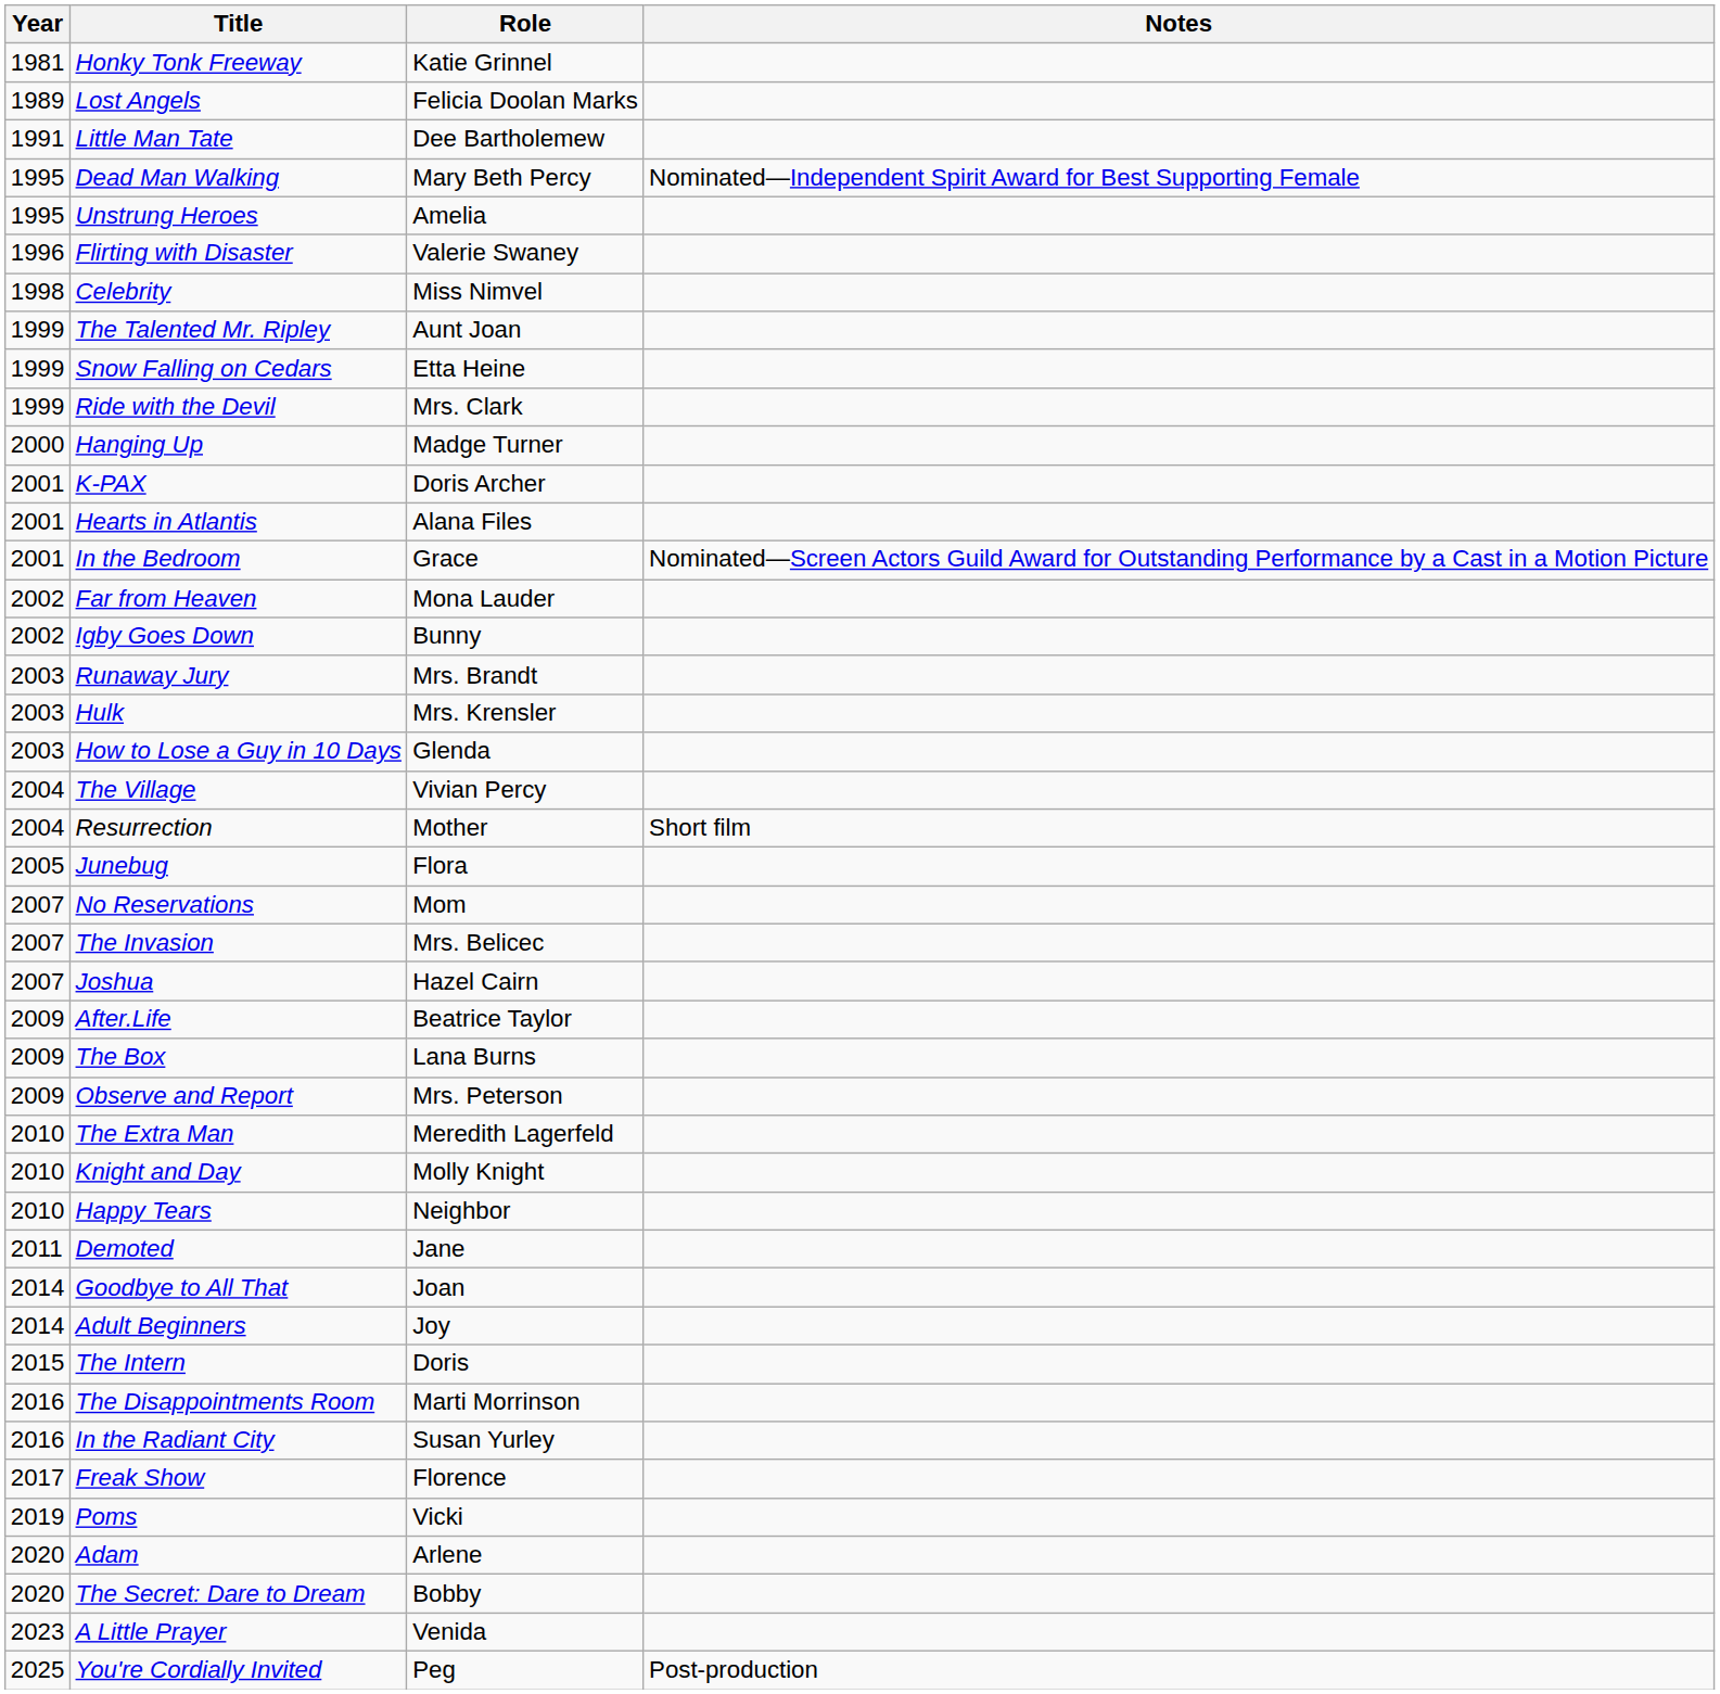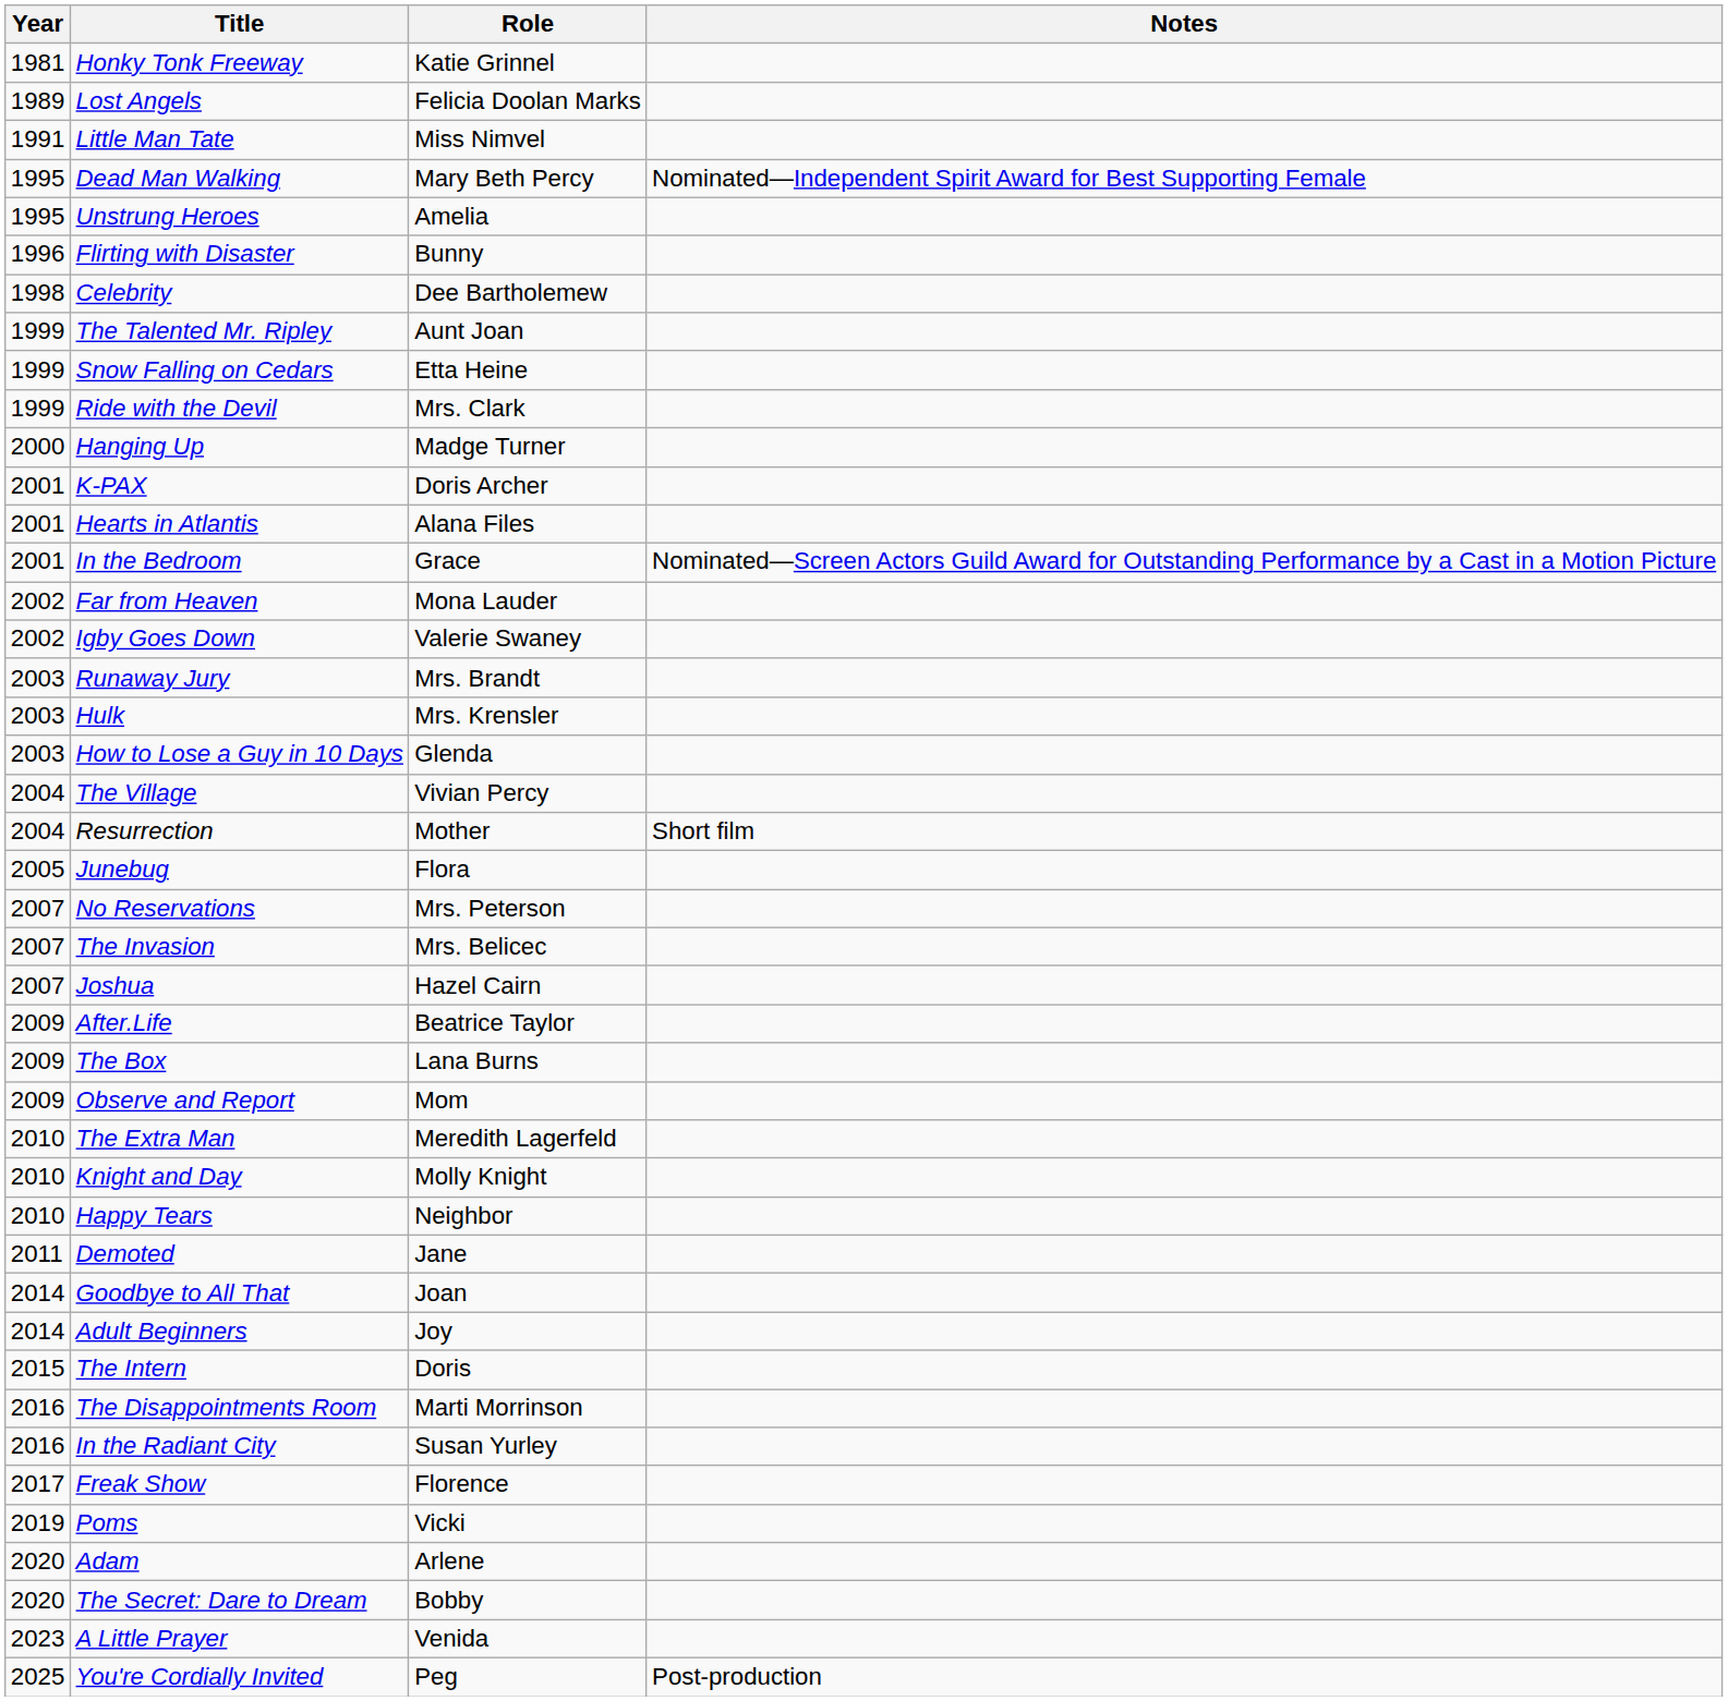 <table class="wikitable sortable">
 <tr>
 <th>Year</th>
 <th>Title</th>
 <th>Role</th>
 <th class="unsortable">Notes</th>
 </tr>
 <tr>
 <td>1981</td>
 <td><em><a href='#'>Honky Tonk Freeway</a></em></td>
 <td>Katie Grinnel</td>
 <td></td>
 </tr>
 <tr>
 <td>1989</td>
 <td><em><a href='#'>Lost Angels</a></em></td>
 <td>Felicia Doolan Marks</td>
 <td></td>
 </tr>
 <tr>
 <td>1991</td>
 <td><em><a href='#'>Little Man Tate</a></em></td>
-<td>Dee Bartholemew</td>
+<td>Miss Nimvel</td>
 <td></td>
 </tr>
 <tr>
 <td>1995</td>
 <td><em><a href='#'>Dead Man Walking</a></em></td>
 <td>Mary Beth Percy</td>
 <td>Nominated—<a href='#'>Independent Spirit Award for Best Supporting Female</a></td>
 </tr>
 <tr>
 <td>1995</td>
 <td><em><a href='#'>Unstrung Heroes</a></em></td>
 <td>Amelia</td>
 <td></td>
 </tr>
 <tr>
 <td>1996</td>
 <td><em><a href='#'>Flirting with Disaster</a></em></td>
-<td>Valerie Swaney</td>
+<td>Bunny</td>
 <td></td>
 </tr>
 <tr>
 <td>1998</td>
 <td><em><a href='#'>Celebrity</a></em></td>
-<td>Miss Nimvel</td>
+<td>Dee Bartholemew</td>
 <td></td>
 </tr>
 <tr>
 <td>1999</td>
 <td><em><a href='#'>The Talented Mr. Ripley</a></em></td>
 <td>Aunt Joan</td>
 <td></td>
 </tr>
 <tr>
 <td>1999</td>
 <td><em><a href='#'>Snow Falling on Cedars</a></em></td>
 <td>Etta Heine</td>
 <td></td>
 </tr>
 <tr>
 <td>1999</td>
 <td><em><a href='#'>Ride with the Devil</a></em></td>
 <td>Mrs. Clark</td>
 <td></td>
 </tr>
 <tr>
 <td>2000</td>
 <td><em><a href='#'>Hanging Up</a></em></td>
 <td>Madge Turner</td>
 <td></td>
 </tr>
 <tr>
 <td>2001</td>
 <td><em><a href='#'>K-PAX</a></em></td>
 <td>Doris Archer</td>
 <td></td>
 </tr>
 <tr>
 <td>2001</td>
 <td><em><a href='#'>Hearts in Atlantis</a></em></td>
 <td>Alana Files</td>
 <td></td>
 </tr>
 <tr>
 <td>2001</td>
 <td><em><a href='#'>In the Bedroom</a></em></td>
 <td>Grace</td>
 <td>Nominated—<a href='#'>Screen Actors Guild Award for Outstanding Performance by a Cast in a Motion Picture</a></td>
 </tr>
 <tr>
 <td>2002</td>
 <td><em><a href='#'>Far from Heaven</a></em></td>
 <td>Mona Lauder</td>
 <td></td>
 </tr>
 <tr>
 <td>2002</td>
 <td><em><a href='#'>Igby Goes Down</a></em></td>
-<td>Bunny</td>
+<td>Valerie Swaney</td>
 <td></td>
 </tr>
 <tr>
 <td>2003</td>
 <td><em><a href='#'>Runaway Jury</a></em></td>
 <td>Mrs. Brandt</td>
 <td></td>
 </tr>
 <tr>
 <td>2003</td>
 <td><em><a href='#'>Hulk</a></em></td>
 <td>Mrs. Krensler</td>
 <td></td>
 </tr>
 <tr>
 <td>2003</td>
 <td><em><a href='#'>How to Lose a Guy in 10 Days</a></em></td>
 <td>Glenda</td>
 <td></td>
 </tr>
 <tr>
 <td>2004</td>
 <td><em><a href='#'>The Village</a></em></td>
 <td>Vivian Percy</td>
 <td></td>
 </tr>
 <tr>
 <td>2004</td>
 <td><em>Resurrection</em></td>
 <td>Mother</td>
 <td>Short film</td>
 </tr>
 <tr>
 <td>2005</td>
 <td><em><a href='#'>Junebug</a></em></td>
 <td>Flora</td>
 <td></td>
 </tr>
 <tr>
 <td>2007</td>
 <td><em><a href='#'>No Reservations</a></em></td>
-<td>Mom</td>
+<td>Mrs. Peterson</td>
 <td></td>
 </tr>
 <tr>
 <td>2007</td>
 <td><em><a href='#'>The Invasion</a></em></td>
 <td>Mrs. Belicec</td>
 <td></td>
 </tr>
 <tr>
 <td>2007</td>
 <td><em><a href='#'>Joshua</a></em></td>
 <td>Hazel Cairn</td>
 <td></td>
 </tr>
 <tr>
 <td>2009</td>
 <td><em><a href='#'>After.Life</a></em></td>
 <td>Beatrice Taylor</td>
 <td></td>
 </tr>
 <tr>
 <td>2009</td>
 <td><em><a href='#'>The Box</a></em></td>
 <td>Lana Burns</td>
 <td></td>
 </tr>
 <tr>
 <td>2009</td>
 <td><em><a href='#'>Observe and Report</a></em></td>
-<td>Mrs. Peterson</td>
+<td>Mom</td>
 <td></td>
 </tr>
 <tr>
 <td>2010</td>
 <td><em><a href='#'>The Extra Man</a></em></td>
 <td>Meredith Lagerfeld</td>
 <td></td>
 </tr>
 <tr>
 <td>2010</td>
 <td><em><a href='#'>Knight and Day</a></em></td>
 <td>Molly Knight</td>
 <td></td>
 </tr>
 <tr>
 <td>2010</td>
 <td><em><a href='#'>Happy Tears</a></em></td>
 <td>Neighbor</td>
 <td></td>
 </tr>
 <tr>
 <td>2011</td>
 <td><em><a href='#'>Demoted</a></em></td>
 <td>Jane</td>
 <td></td>
 </tr>
 <tr>
 <td>2014</td>
 <td><em><a href='#'>Goodbye to All That</a></em></td>
 <td>Joan</td>
 <td></td>
 </tr>
 <tr>
 <td>2014</td>
 <td><em><a href='#'>Adult Beginners</a></em></td>
 <td>Joy</td>
 <td></td>
 </tr>
 <tr>
 <td>2015</td>
 <td><em><a href='#'>The Intern</a></em></td>
 <td>Doris</td>
 <td></td>
 </tr>
 <tr>
 <td>2016</td>
 <td><em><a href='#'>The Disappointments Room</a></em></td>
 <td>Marti Morrinson</td>
 <td></td>
 </tr>
 <tr>
 <td>2016</td>
 <td><em><a href='#'>In the Radiant City</a></em></td>
 <td>Susan Yurley</td>
 <td></td>
 </tr>
 <tr>
 <td>2017</td>
 <td><em><a href='#'>Freak Show</a></em></td>
 <td>Florence</td>
 <td></td>
 </tr>
 <tr>
 <td>2019</td>
 <td><em><a href='#'>Poms</a></em></td>
 <td>Vicki</td>
 <td></td>
 </tr>
 <tr>
 <td>2020</td>
 <td><em><a href='#'>Adam</a></em></td>
 <td>Arlene</td>
 <td></td>
 </tr>
 <tr>
 <td>2020</td>
 <td><em><a href='#'>The Secret: Dare to Dream</a></em></td>
 <td>Bobby</td>
 <td></td>
 </tr>
 <tr>
 <td>2023</td>
 <td><em><a href='#'>A Little Prayer</a></em></td>
 <td>Venida</td>
 <td></td>
 </tr>
 <tr>
 <td>2025</td>
 <td><em><a href='#'>You're Cordially Invited</a></em></td>
 <td>Peg</td>
 <td>Post-production</td>
 </tr>
 </table>
